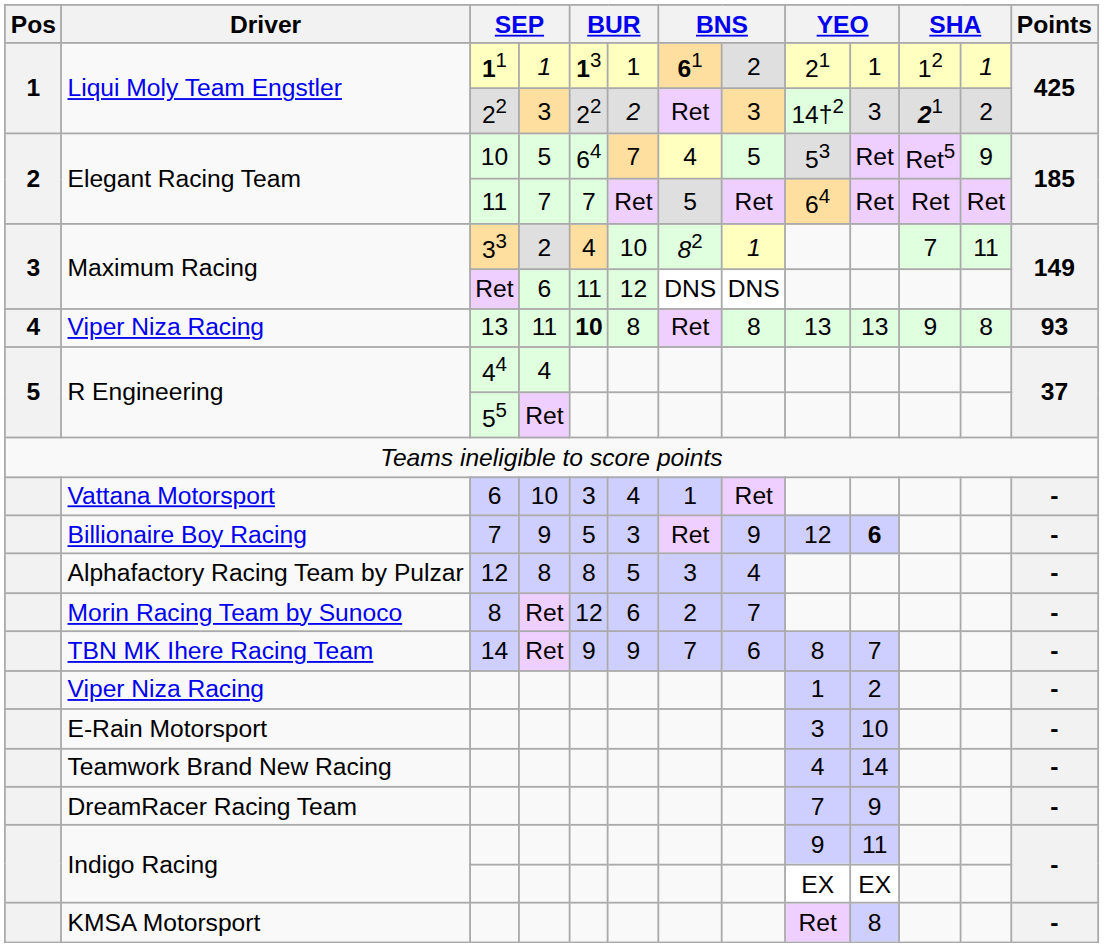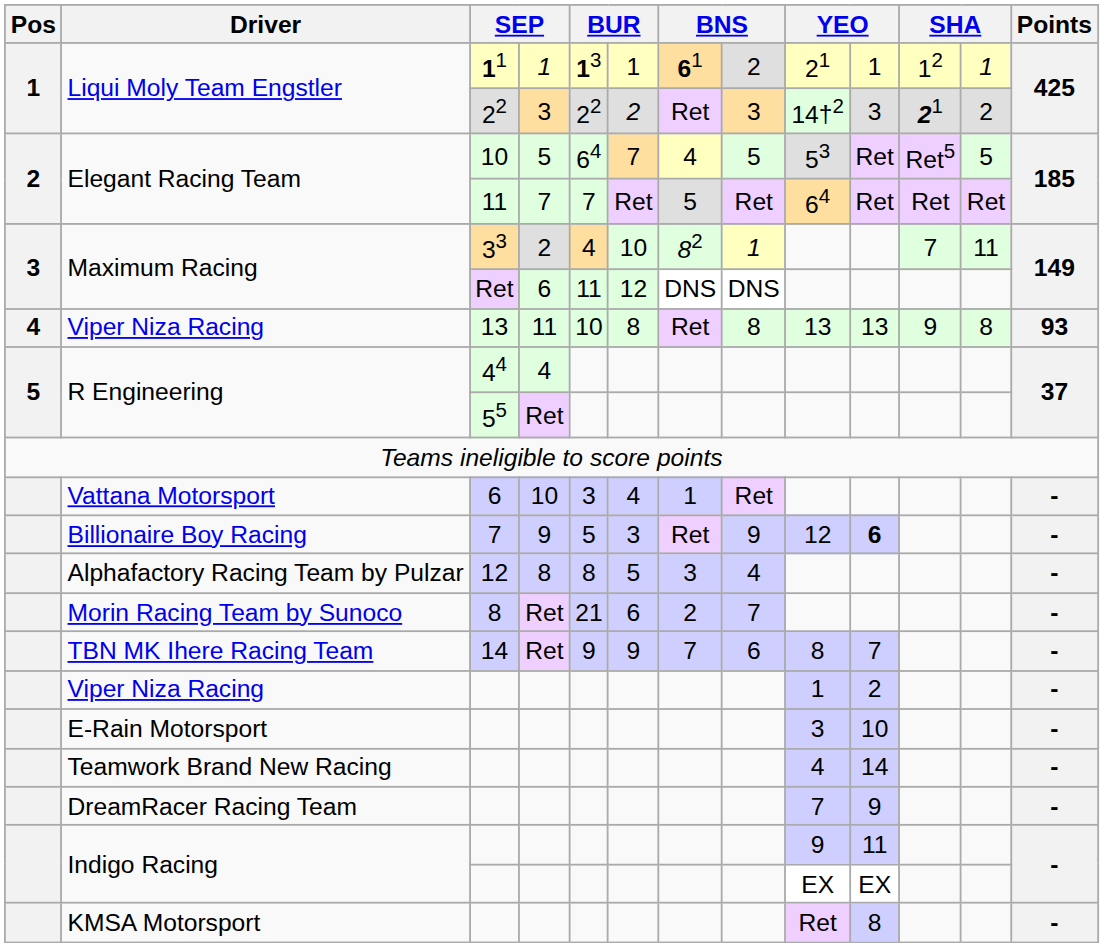 <table class="wikitable" style="font-size: 85%; text-align: center;">
 <tr valign="top">
 <th valign="middle">Pos</th>
 <th valign="middle">Driver</th>
 <th colspan="2"><a href='#'>SEP</a></th>
 <th colspan="2"><a href='#'>BUR</a></th>
 <th colspan="2"><a href='#'>BNS</a></th>
 <th colspan="2"><a href='#'>YEO</a></th>
 <th colspan="2"><a href='#'>SHA</a></th>
 <th valign=middle>Points</th>
 </tr>
 <tr>
 <th rowspan=2>1</th>
 <td align=left rowspan=2> <a href='#'>Liqui Moly Team Engstler</a></td>
 <td style="background:#ffffbf;"><strong>1</strong><sup>1</sup></td>
 <td style="background:#ffffbf;"><em>1</em></td>
 <td style="background:#ffffbf;"><strong>1</strong><sup>3</sup></td>
 <td style="background:#ffffbf;">1</td>
 <td style="background:#ffdf9f;"><strong>6</strong><sup>1</sup></td>
 <td style="background:#dfdfdf;">2</td>
 <td style="background:#ffffbf;">2<sup>1</sup></td>
 <td style="background:#ffffbf;">1</td>
 <td style="background:#ffffbf;">1<sup>2</sup></td>
 <td style="background:#ffffbf;"><em>1</em></td>
 <th rowspan=2>425</th>
 </tr>
 <tr>
 <td style="background:#dfdfdf;">2<sup>2</sup></td>
 <td style="background:#ffdf9f;">3</td>
 <td style="background:#dfdfdf;">2<sup>2</sup></td>
 <td style="background:#dfdfdf;"><em>2</em></td>
 <td style="background:#efcfff;">Ret</td>
 <td style="background:#ffdf9f;">3</td>
 <td style="background:#dfffdf;">14†<sup>2</sup></td>
 <td style="background:#dfdfdf;">3</td>
 <td style="background:#dfdfdf;"><strong><em>2</em></strong><sup>1</sup></td>
 <td style="background:#dfdfdf;">2</td>
 </tr>
 <tr>
 <th rowspan=2>2</th>
 <td align=left rowspan=2> Elegant Racing Team</td>
 <td style="background:#dfffdf;">10</td>
 <td style="background:#dfffdf;">5</td>
 <td style="background:#dfffdf;">6<sup>4</sup></td>
 <td style="background:#ffdf9f;">7</td>
 <td style="background:#ffffbf;">4</td>
 <td style="background:#dfffdf;">5</td>
 <td style="background:#dfdfdf;">5<sup>3</sup></td>
 <td style="background:#efcfff;">Ret</td>
 <td style="background:#efcfff;">Ret<sup>5</sup></td>
-<td style="background:#dfffdf;">9</td>
+<td style="background:#dfffdf;">5</td>
 <th rowspan=2>185</th>
 </tr>
 <tr>
 <td style="background:#dfffdf;">11</td>
 <td style="background:#dfffdf;">7</td>
 <td style="background:#dfffdf;">7</td>
 <td style="background:#efcfff;">Ret</td>
 <td style="background:#dfdfdf;">5</td>
 <td style="background:#efcfff;">Ret</td>
 <td style="background:#ffdf9f;">6<sup>4</sup></td>
 <td style="background:#efcfff;">Ret</td>
 <td style="background:#efcfff;">Ret</td>
 <td style="background:#efcfff;">Ret</td>
 </tr>
 <tr>
 <th rowspan=2>3</th>
 <td align=left rowspan=2> Maximum Racing</td>
 <td style="background:#ffdf9f;">3<sup>3</sup></td>
 <td style="background:#dfdfdf;">2</td>
 <td style="background:#ffdf9f;">4</td>
 <td style="background:#dfffdf;">10</td>
 <td style="background:#dfffdf;"><em>8</em><sup>2</sup></td>
 <td style="background:#ffffbf;"><em>1</em></td>
 <td></td>
 <td></td>
 <td style="background:#dfffdf;">7</td>
 <td style="background:#dfffdf;">11</td>
 <th rowspan=2>149</th>
 </tr>
 <tr>
 <td style="background:#efcfff;">Ret</td>
 <td style="background:#dfffdf;">6</td>
 <td style="background:#dfffdf;">11</td>
 <td style="background:#dfffdf;">12</td>
 <td style="background:#ffffff;">DNS</td>
 <td style="background:#ffffff;">DNS</td>
 <td></td>
 <td></td>
 <td></td>
 <td></td>
 </tr>
 <tr>
 <th>4</th>
 <td align=left> <a href='#'>Viper Niza Racing</a></td>
 <td style="background:#dfffdf;">13</td>
 <td style="background:#dfffdf;">11</td>
-<td style="background:#dfffdf;"><strong>10</strong></td>
+<td style="background:#dfffdf;">10</td>
 <td style="background:#dfffdf;">8</td>
 <td style="background:#efcfff;">Ret</td>
 <td style="background:#dfffdf;">8</td>
 <td style="background:#dfffdf;">13</td>
 <td style="background:#dfffdf;">13</td>
 <td style="background:#dfffdf;">9</td>
 <td style="background:#dfffdf;">8</td>
 <th>93</th>
 </tr>
 <tr>
 <th rowspan=2>5</th>
 <td align=left rowspan=2> R Engineering</td>
 <td style="background:#dfffdf;">4<sup>4</sup></td>
 <td style="background:#dfffdf;">4</td>
 <td></td>
 <td></td>
 <td></td>
 <td></td>
 <td></td>
 <td></td>
 <td></td>
 <td></td>
 <th rowspan=2>37</th>
 </tr>
 <tr>
 <td style="background:#dfffdf;">5<sup>5</sup></td>
 <td style="background:#efcfff;">Ret</td>
 <td></td>
 <td></td>
 <td></td>
 <td></td>
 <td></td>
 <td></td>
 <td></td>
 <td></td>
 </tr>
 <tr>
 <td colspan="13" style="text-align:center;"><em>Teams ineligible to score points</em></td>
 </tr>
 <tr>
 <th></th>
 <td align=left> <a href='#'>Vattana Motorsport</a></td>
 <td style="background:#cfcfff;">6</td>
 <td style="background:#cfcfff;">10</td>
 <td style="background:#cfcfff;">3</td>
 <td style="background:#cfcfff;">4</td>
 <td style="background:#cfcfff;">1</td>
 <td style="background:#efcfff;">Ret</td>
 <td></td>
 <td></td>
 <td></td>
 <td></td>
 <th>-</th>
 </tr>
 <tr>
 <th></th>
 <td align=left> <a href='#'>Billionaire Boy Racing</a></td>
 <td style="background:#cfcfff;">7</td>
 <td style="background:#cfcfff;">9</td>
 <td style="background:#cfcfff;">5</td>
 <td style="background:#cfcfff;">3</td>
 <td style="background:#efcfff;">Ret</td>
 <td style="background:#cfcfff;">9</td>
 <td style="background:#cfcfff;">12</td>
 <td style="background:#cfcfff;"><strong>6</strong></td>
 <td></td>
 <td></td>
 <th>-</th>
 </tr>
 <tr>
 <th></th>
 <td align=left> Alphafactory Racing Team by Pulzar</td>
 <td style="background:#cfcfff;">12</td>
 <td style="background:#cfcfff;">8</td>
 <td style="background:#cfcfff;">8</td>
 <td style="background:#cfcfff;">5</td>
 <td style="background:#cfcfff;">3</td>
 <td style="background:#cfcfff;">4</td>
 <td></td>
 <td></td>
 <td></td>
 <td></td>
 <th>-</th>
 </tr>
 <tr>
 <th></th>
 <td align=left> <a href='#'>Morin Racing Team by Sunoco</a></td>
 <td style="background:#cfcfff;">8</td>
 <td style="background:#efcfff;">Ret</td>
-<td style="background:#cfcfff;">12</td>
+<td style="background:#cfcfff;">21</td>
 <td style="background:#cfcfff;">6</td>
 <td style="background:#cfcfff;">2</td>
 <td style="background:#cfcfff;">7</td>
 <td></td>
 <td></td>
 <td></td>
 <td></td>
 <th>-</th>
 </tr>
 <tr>
 <th></th>
 <td align=left> <a href='#'>TBN MK Ihere Racing Team</a></td>
 <td style="background:#cfcfff;">14</td>
 <td style="background:#efcfff;">Ret</td>
 <td style="background:#cfcfff;">9</td>
 <td style="background:#cfcfff;">9</td>
 <td style="background:#cfcfff;">7</td>
 <td style="background:#cfcfff;">6</td>
 <td style="background:#cfcfff;">8</td>
 <td style="background:#cfcfff;">7</td>
 <td></td>
 <td></td>
 <th>-</th>
 </tr>
 <tr>
 <th></th>
 <td align=left> <a href='#'>Viper Niza Racing</a></td>
 <td></td>
 <td></td>
 <td></td>
 <td></td>
 <td></td>
 <td></td>
 <td style="background:#cfcfff;">1</td>
 <td style="background:#cfcfff;">2</td>
 <td></td>
 <td></td>
 <th>-</th>
 </tr>
 <tr>
 <th></th>
 <td align=left> E-Rain Motorsport</td>
 <td></td>
 <td></td>
 <td></td>
 <td></td>
 <td></td>
 <td></td>
 <td style="background:#cfcfff;">3</td>
 <td style="background:#cfcfff;">10</td>
 <td></td>
 <td></td>
 <th>-</th>
 </tr>
 <tr>
 <th></th>
 <td align=left> Teamwork Brand New Racing</td>
 <td></td>
 <td></td>
 <td></td>
 <td></td>
 <td></td>
 <td></td>
 <td style="background:#cfcfff;">4</td>
 <td style="background:#cfcfff;">14</td>
 <td></td>
 <td></td>
 <th>-</th>
 </tr>
 <tr>
 <th></th>
 <td align=left> DreamRacer Racing Team</td>
 <td></td>
 <td></td>
 <td></td>
 <td></td>
 <td></td>
 <td></td>
 <td style="background:#cfcfff;">7</td>
 <td style="background:#cfcfff;">9</td>
 <td></td>
 <td></td>
 <th>-</th>
 </tr>
 <tr>
 <th rowspan=2></th>
 <td align=left rowspan=2> Indigo Racing</td>
 <td></td>
 <td></td>
 <td></td>
 <td></td>
 <td></td>
 <td></td>
 <td style="background:#cfcfff;">9</td>
 <td style="background:#cfcfff;">11</td>
 <td></td>
 <td></td>
 <th rowspan=2>-</th>
 </tr>
 <tr>
 <td></td>
 <td></td>
 <td></td>
 <td></td>
 <td></td>
 <td></td>
 <td style="background:#ffffff;">EX</td>
 <td style="background:#ffffff;">EX</td>
 <td></td>
 <td></td>
 </tr>
 <tr>
 <th></th>
 <td align=left> KMSA Motorsport</td>
 <td></td>
 <td></td>
 <td></td>
 <td></td>
 <td></td>
 <td></td>
 <td style="background:#efcfff;">Ret</td>
 <td style="background:#cfcfff;">8</td>
 <td></td>
 <td></td>
 <th>-</th>
 </tr>
 </table>
